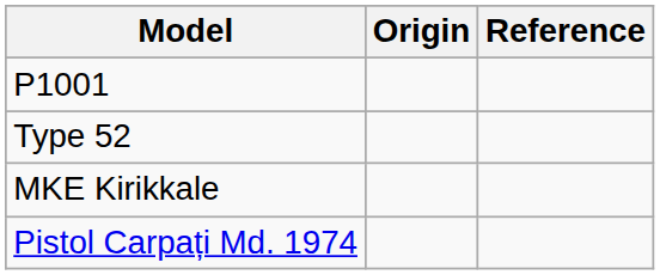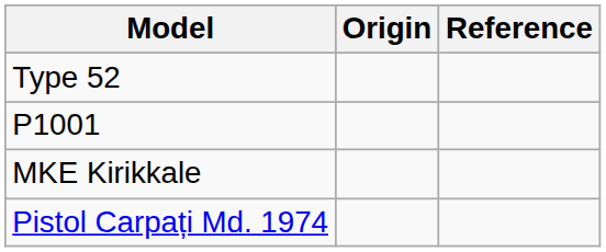 <table class="wikitable">
 <tr>
 <th>Model</th>
 <th>Origin</th>
 <th>Reference</th>
 </tr>
 <tr>
-<td>P1001</td>
+<td>Type 52</td>
 <td></td>
 <td></td>
 </tr>
 <tr>
-<td>Type 52</td>
+<td>P1001</td>
 <td></td>
 <td></td>
 </tr>
 <tr>
 <td>MKE Kirikkale</td>
 <td></td>
 <td></td>
 </tr>
 <tr>
 <td><a href='#'>Pistol Carpați Md. 1974</a></td>
 <td></td>
 <td></td>
 </tr>
 </table>
